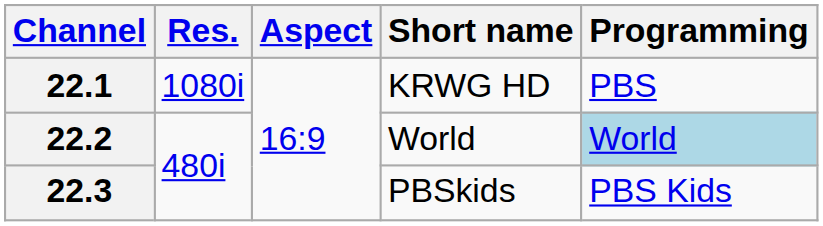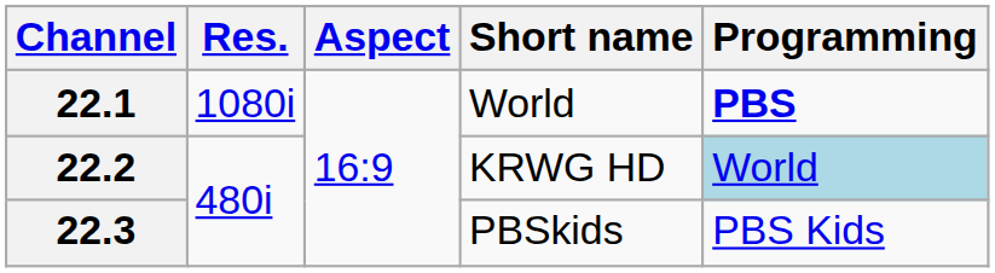 <table class="wikitable">
 <tr>
 <th scope = "col"><a href='#'>Channel</a></th>
 <th scope = "col"><a href='#'>Res.</a></th>
 <th scope = "col"><a href='#'>Aspect</a></th>
 <th scope = "col">Short name</th>
 <th scope = "col">Programming</th>
 </tr>
 <tr>
 <th scope = "row">22.1</th>
 <td><a href='#'>1080i</a></td>
 <td rowspan=3><a href='#'>16:9</a></td>
-<td>KRWG HD</td>
-<td><a href='#'>PBS</a></td>
+<td>World</td>
+<td><strong><a href='#'>PBS</a></strong></td>
 </tr>
 <tr>
 <th scope = "row">22.2</th>
 <td rowspan=2><a href='#'>480i</a></td>
-<td>World</td>
+<td>KRWG HD</td>
 <td style="background: lightblue;"><a href='#'>World</a></td>
 </tr>
 <tr>
 <th scope = "row">22.3</th>
 <td>PBSkids</td>
 <td><a href='#'>PBS Kids</a></td>
 </tr>
 </table>
